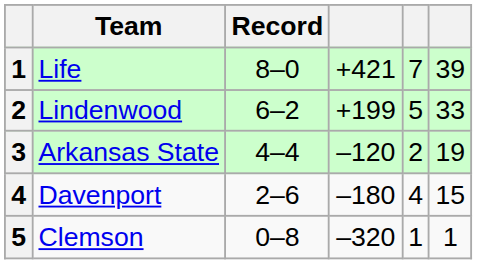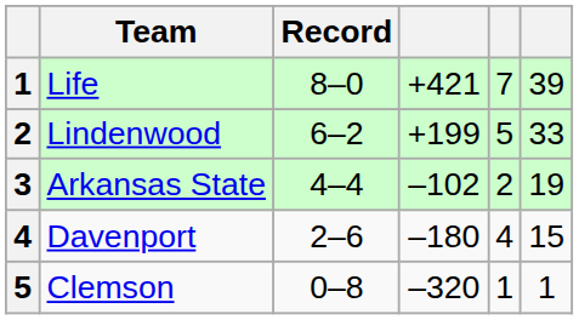 <table class="wikitable sortable collapsible collapsed plainrowheaders" style="font-size:90%;">
 <tr>
 <th scope=col></th>
 <th scope=col>Team</th>
 <th scope=col>Record</th>
 <th scope=col></th>
 <th scope=col></th>
 <th scope=col></th>
 </tr>
 <tr bgcolor=ccffcc>
 <th align=center>1</th>
 <td> <a href='#'>Life</a></td>
 <td align=center>8–0</td>
 <td align=center>+421</td>
 <td align=center>7</td>
 <td align=center>39</td>
 </tr>
 <tr bgcolor=ccffcc>
 <th align=center>2</th>
 <td> <a href='#'>Lindenwood</a></td>
 <td align=center>6–2</td>
 <td align=center>+199</td>
 <td align=center>5</td>
 <td align=center>33</td>
 </tr>
 <tr bgcolor=ccffcc>
 <th align=center>3</th>
 <td> <a href='#'>Arkansas State</a></td>
 <td align=center>4–4</td>
-<td align=center>–120</td>
+<td align=center>–102</td>
 <td align=center>2</td>
 <td align=center>19</td>
 </tr>
 <tr>
 <th align=center>4</th>
 <td> <a href='#'>Davenport</a></td>
 <td align=center>2–6</td>
 <td align=center>–180</td>
 <td align=center>4</td>
 <td align=center>15</td>
 </tr>
 <tr>
 <th align=center>5</th>
 <td> <a href='#'>Clemson</a></td>
 <td align=center>0–8</td>
 <td align=center>–320</td>
 <td align=center>1</td>
 <td align=center>1</td>
 </tr>
 </table>
